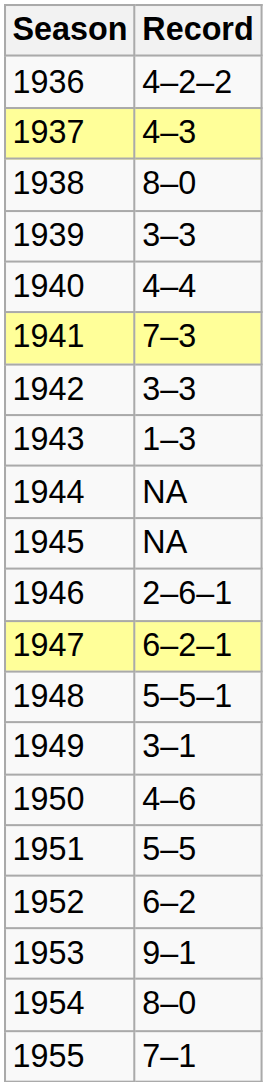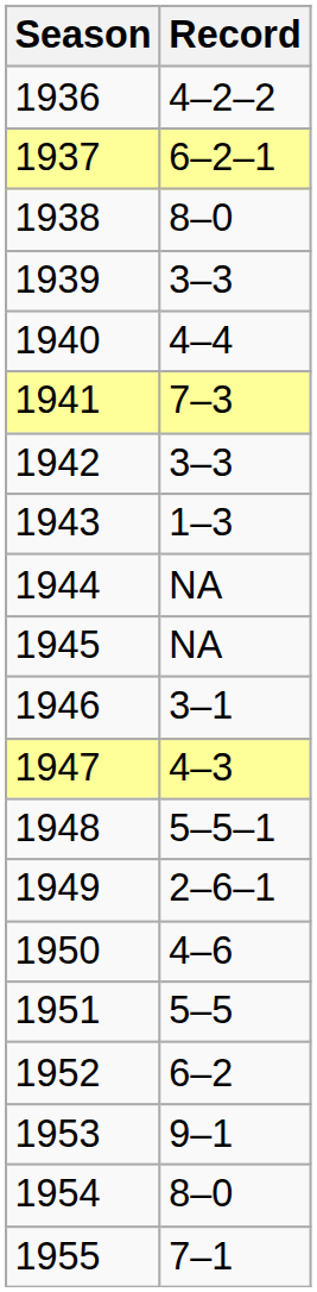 <table class="wikitable">
 <tr>
 <th>Season</th>
 <th>Record</th>
 </tr>
 <tr>
 <td>1936</td>
 <td>4–2–2</td>
 </tr>
 <tr style="background:#ff9;">
 <td>1937</td>
-<td style="background:#ff9;">4–3</td>
+<td style="background:#ff9;">6–2–1</td>
 </tr>
 <tr>
 <td>1938</td>
 <td>8–0</td>
 </tr>
 <tr>
 <td>1939</td>
 <td>3–3</td>
 </tr>
 <tr>
 <td>1940</td>
 <td>4–4</td>
 </tr>
 <tr style="background:#ff9;">
 <td>1941</td>
 <td style="background:#ff9;">7–3</td>
 </tr>
 <tr>
 <td>1942</td>
 <td>3–3</td>
 </tr>
 <tr>
 <td>1943</td>
 <td>1–3</td>
 </tr>
 <tr>
 <td>1944</td>
 <td>NA</td>
 </tr>
 <tr>
 <td>1945</td>
 <td>NA</td>
 </tr>
 <tr>
 <td>1946</td>
-<td>2–6–1</td>
+<td>3–1</td>
 </tr>
 <tr style="background:#ff9;">
 <td>1947</td>
-<td style="background:#ff9;">6–2–1</td>
+<td style="background:#ff9;">4–3</td>
 </tr>
 <tr>
 <td>1948</td>
 <td>5–5–1</td>
 </tr>
 <tr>
 <td>1949</td>
-<td>3–1</td>
+<td>2–6–1</td>
 </tr>
 <tr>
 <td>1950</td>
 <td>4–6</td>
 </tr>
 <tr>
 <td>1951</td>
 <td>5–5</td>
 </tr>
 <tr>
 <td>1952</td>
 <td>6–2</td>
 </tr>
 <tr>
 <td>1953</td>
 <td>9–1</td>
 </tr>
 <tr>
 <td>1954</td>
 <td>8–0</td>
 </tr>
 <tr>
 <td>1955</td>
 <td>7–1</td>
 </tr>
 </table>
